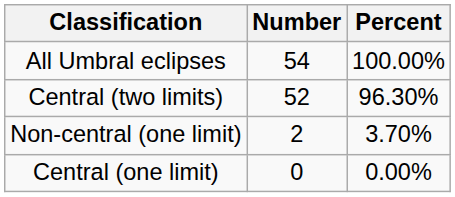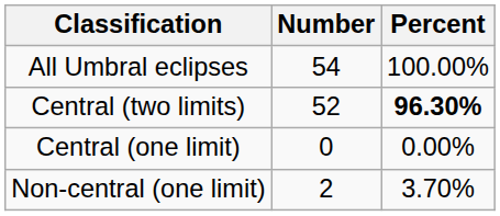 <table class="wikitable sortable">
 <tr align=center>
 <th>Classification</th>
 <th>Number</th>
 <th>Percent</th>
 </tr>
 <tr align=center>
 <td>All Umbral eclipses</td>
 <td>54</td>
 <td>100.00%</td>
 </tr>
 <tr align=center>
 <td>Central (two limits)</td>
 <td>52</td>
-<td>96.30%</td>
+<td><strong>96.30%</strong></td>
+</tr>
+<tr align=center>
+<td>Central (one limit)</td>
+<td>0</td>
+<td>0.00%</td>
 </tr>
 <tr align=center>
 <td>Non-central (one limit)</td>
 <td>2</td>
 <td>3.70%</td>
 </tr>
-<tr align=center>
-<td>Central (one limit)</td>
-<td>0</td>
-<td>0.00%</td>
-</tr>
 </table>
